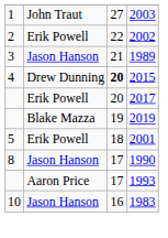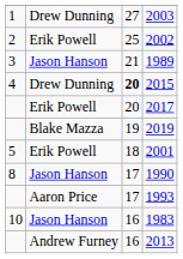 <table class="wikitable">
 <tr>
 </tr>
 <tr>
 <td>1</td>
-<td>John Traut</td>
+<td>Drew Dunning</td>
 <td>27</td>
 <td><a href='#'>2003</a></td>
 </tr>
 <tr>
 <td>2</td>
 <td>Erik Powell</td>
-<td>22</td>
+<td>25</td>
 <td><a href='#'>2002</a></td>
 </tr>
 <tr>
 <td>3</td>
 <td><a href='#'>Jason Hanson</a></td>
 <td>21</td>
 <td><a href='#'>1989</a></td>
 </tr>
 <tr>
 <td>4</td>
 <td>Drew Dunning</td>
 <td><strong>20</strong></td>
 <td><a href='#'>2015</a></td>
 </tr>
 <tr>
 <td></td>
 <td>Erik Powell</td>
 <td>20</td>
 <td><a href='#'>2017</a></td>
 </tr>
 <tr>
 <td></td>
 <td>Blake Mazza</td>
 <td>19</td>
 <td><a href='#'>2019</a></td>
 </tr>
 <tr>
 <td>5</td>
 <td>Erik Powell</td>
 <td>18</td>
 <td><a href='#'>2001</a></td>
 </tr>
 <tr>
 <td>8</td>
 <td><a href='#'>Jason Hanson</a></td>
 <td>17</td>
 <td><a href='#'>1990</a></td>
 </tr>
 <tr>
 <td></td>
 <td>Aaron Price</td>
 <td>17</td>
 <td><a href='#'>1993</a></td>
 </tr>
 <tr>
 <td>10</td>
 <td><a href='#'>Jason Hanson</a></td>
 <td>16</td>
 <td><a href='#'>1983</a></td>
 </tr>
+<tr>
+<td></td>
+<td>Andrew Furney</td>
+<td>16</td>
+<td><a href='#'>2013</a></td>
+</tr>
 </table>
